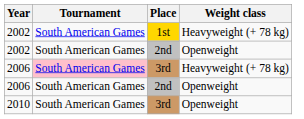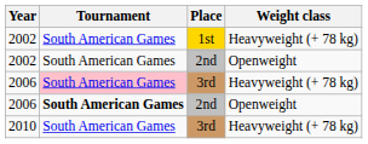 <table class=wikitable>
 <tr>
 <th>Year</th>
 <th>Tournament</th>
 <th>Place</th>
 <th>Weight class</th>
 </tr>
 <tr>
 <td>2002</td>
 <td><a href='#'>South American Games</a></td>
 <td bgcolor="gold" align="center">1st</td>
 <td>Heavyweight (+ 78 kg)</td>
 </tr>
 <tr>
 <td>2002</td>
 <td>South American Games</td>
 <td bgcolor="silver" align="center">2nd</td>
 <td>Openweight</td>
 </tr>
 <tr>
 <td>2006</td>
 <td style="background: pink;"><a href='#'>South American Games</a></td>
 <td bgcolor="cc9966" align="center">3rd</td>
 <td>Heavyweight (+ 78 kg)</td>
 </tr>
 <tr>
 <td>2006</td>
-<td>South American Games</td>
+<td><strong>South American Games</strong></td>
 <td bgcolor="silver" align="center">2nd</td>
 <td>Openweight</td>
 </tr>
 <tr>
 <td>2010</td>
-<td>South American Games</td>
+<td><a href='#'>South American Games</a></td>
 <td bgcolor="cc9966" align="center">3rd</td>
-<td>Openweight</td>
+<td>Heavyweight (+ 78 kg)</td>
 </tr>
 </table>
